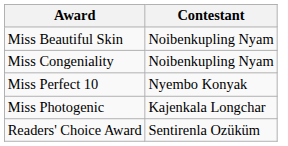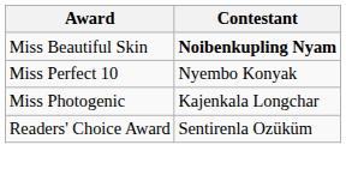 <table class="wikitable">
 <tr>
 <th>Award</th>
 <th>Contestant</th>
 </tr>
 <tr>
 <td>Miss Beautiful Skin</td>
-<td>Noibenkupling Nyam</td>
-</tr>
-<tr>
-<td>Miss Congeniality</td>
-<td>Noibenkupling Nyam</td>
+<td><strong>Noibenkupling Nyam</strong></td>
 </tr>
 <tr>
 <td>Miss Perfect 10</td>
 <td>Nyembo Konyak</td>
 </tr>
 <tr>
 <td>Miss Photogenic</td>
 <td>Kajenkala Longchar</td>
 </tr>
 <tr>
 <td>Readers' Choice Award</td>
 <td>Sentirenla Ozüküm</td>
 </tr>
 </table>
